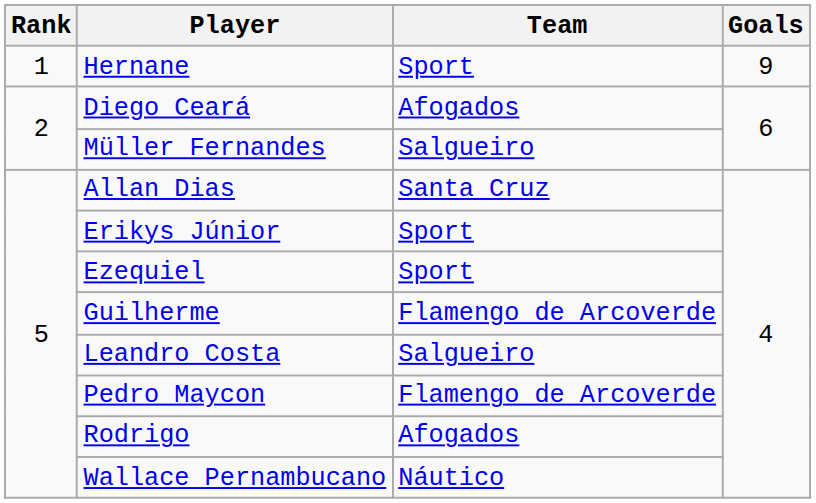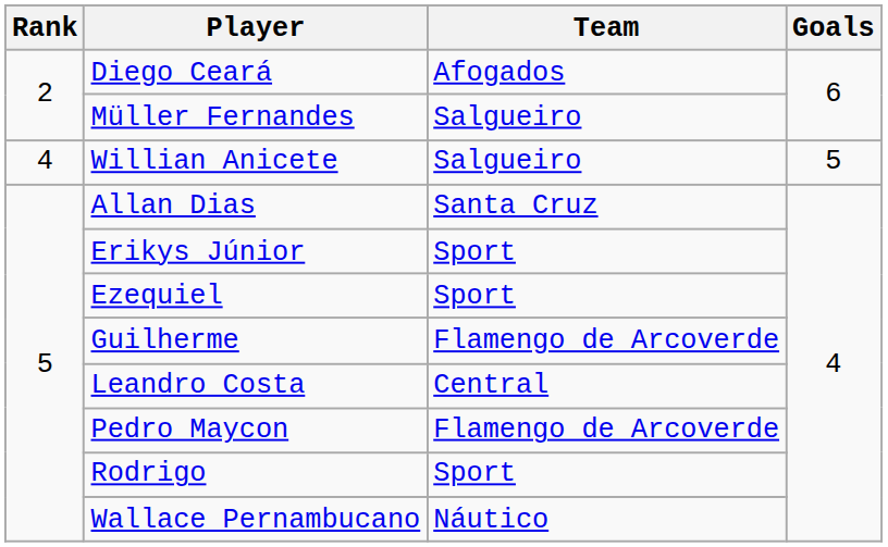 <table class="wikitable" style="text-align:center">
 <tr>
 <th>Rank</th>
 <th>Player</th>
 <th>Team</th>
 <th>Goals</th>
-</tr>
-<tr>
-<td>1</td>
-<td align=left><a href='#'>Hernane</a></td>
-<td align=left><a href='#'>Sport</a></td>
-<td>9</td>
 </tr>
 <tr>
 <td rowspan=2>2</td>
 <td align=left><a href='#'>Diego Ceará</a></td>
 <td align=left><a href='#'>Afogados</a></td>
 <td rowspan=2>6</td>
 </tr>
 <tr>
 <td align=left><a href='#'>Müller Fernandes</a></td>
 <td align=left><a href='#'>Salgueiro</a></td>
+</tr>
+<tr>
+<td>4</td>
+<td align=left><a href='#'>Willian Anicete</a></td>
+<td align=left><a href='#'>Salgueiro</a></td>
+<td>5</td>
 </tr>
 <tr>
 <td rowspan=8>5</td>
 <td align=left><a href='#'>Allan Dias</a></td>
 <td align=left><a href='#'>Santa Cruz</a></td>
 <td rowspan=8>4</td>
 </tr>
 <tr>
 <td align=left><a href='#'>Erikys Júnior</a></td>
 <td align=left><a href='#'>Sport</a></td>
 </tr>
 <tr>
 <td align=left><a href='#'>Ezequiel</a></td>
 <td align=left><a href='#'>Sport</a></td>
 </tr>
 <tr>
 <td align=left><a href='#'>Guilherme</a></td>
 <td align=left><a href='#'>Flamengo de Arcoverde</a></td>
 </tr>
 <tr>
 <td align=left><a href='#'>Leandro Costa</a></td>
-<td align=left><a href='#'>Salgueiro</a></td>
+<td align=left><a href='#'>Central</a></td>
 </tr>
 <tr>
 <td align=left><a href='#'>Pedro Maycon</a></td>
 <td align=left><a href='#'>Flamengo de Arcoverde</a></td>
 </tr>
 <tr>
 <td align=left><a href='#'>Rodrigo</a></td>
-<td align=left><a href='#'>Afogados</a></td>
+<td align=left><a href='#'>Sport</a></td>
 </tr>
 <tr>
 <td align=left><a href='#'>Wallace Pernambucano</a></td>
 <td align=left><a href='#'>Náutico</a></td>
 </tr>
 </table>
